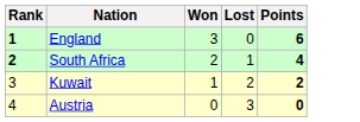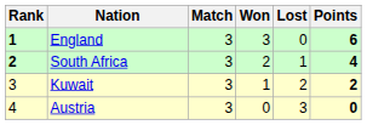 <table class="wikitable">
 <tr>
 <th width=20>Rank</th>
 <th width=150>Nation</th>
+<th width=20>Match</th>
 <th width=20>Won</th>
 <th width=20>Lost</th>
 <th width=20>Points</th>
 </tr>
 <tr style="text-align:right; background:#cfc;">
 <td align="left"><strong>1</strong></td>
 <td style="text-align:left;"> <a href='#'>England</a></td>
 <td>3</td>
+<td>3</td>
 <td>0</td>
 <td><strong>6</strong></td>
 </tr>
 <tr style="text-align:right; background:#cfc;">
 <td align="left"><strong>2</strong></td>
 <td style="text-align:left;"> <a href='#'>South Africa</a></td>
+<td>3</td>
 <td>2</td>
 <td>1</td>
 <td><strong>4</strong></td>
 </tr>
 <tr style="text-align:right; background:#ffc;">
 <td align="left">3</td>
 <td style="text-align:left;"> <a href='#'>Kuwait</a></td>
+<td>3</td>
 <td>1</td>
 <td>2</td>
 <td><strong>2</strong></td>
 </tr>
 <tr style="text-align:right; background:#ffc;">
 <td align="left">4</td>
 <td style="text-align:left;"> <a href='#'>Austria</a></td>
+<td>3</td>
 <td>0</td>
 <td>3</td>
 <td><strong>0</strong></td>
 </tr>
 </table>
